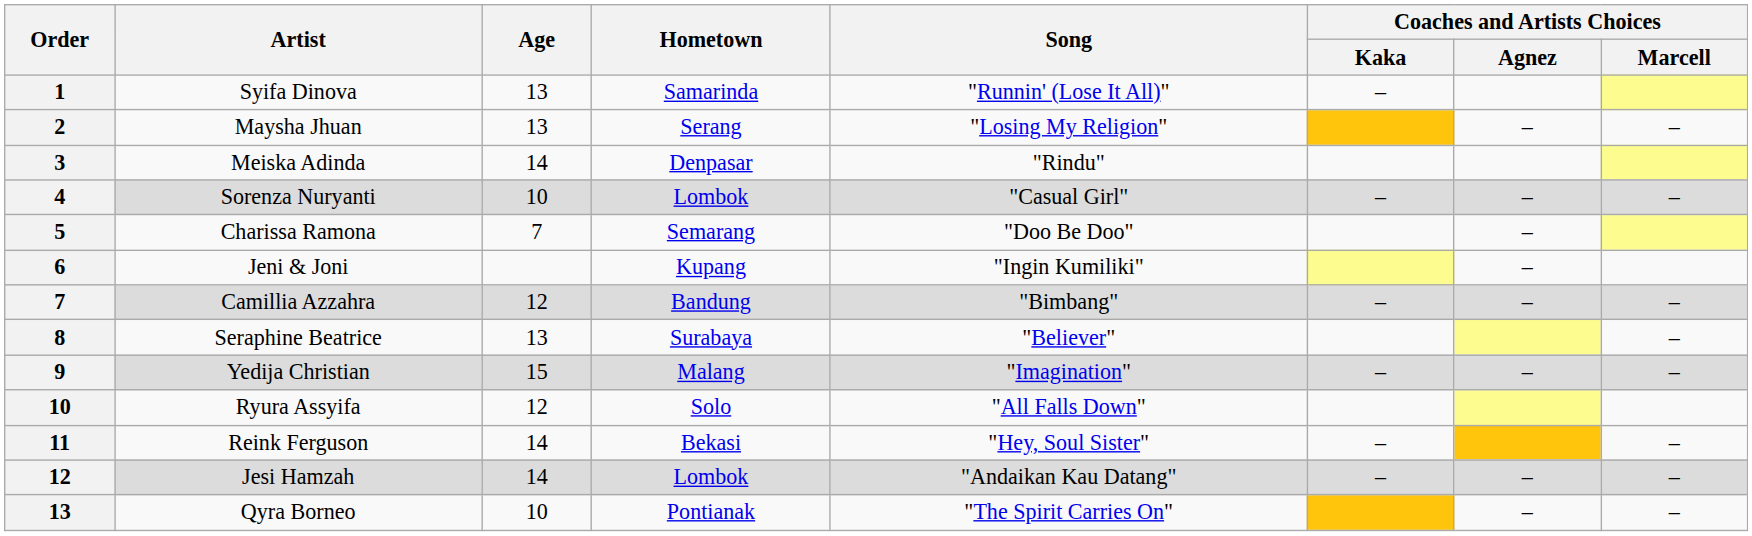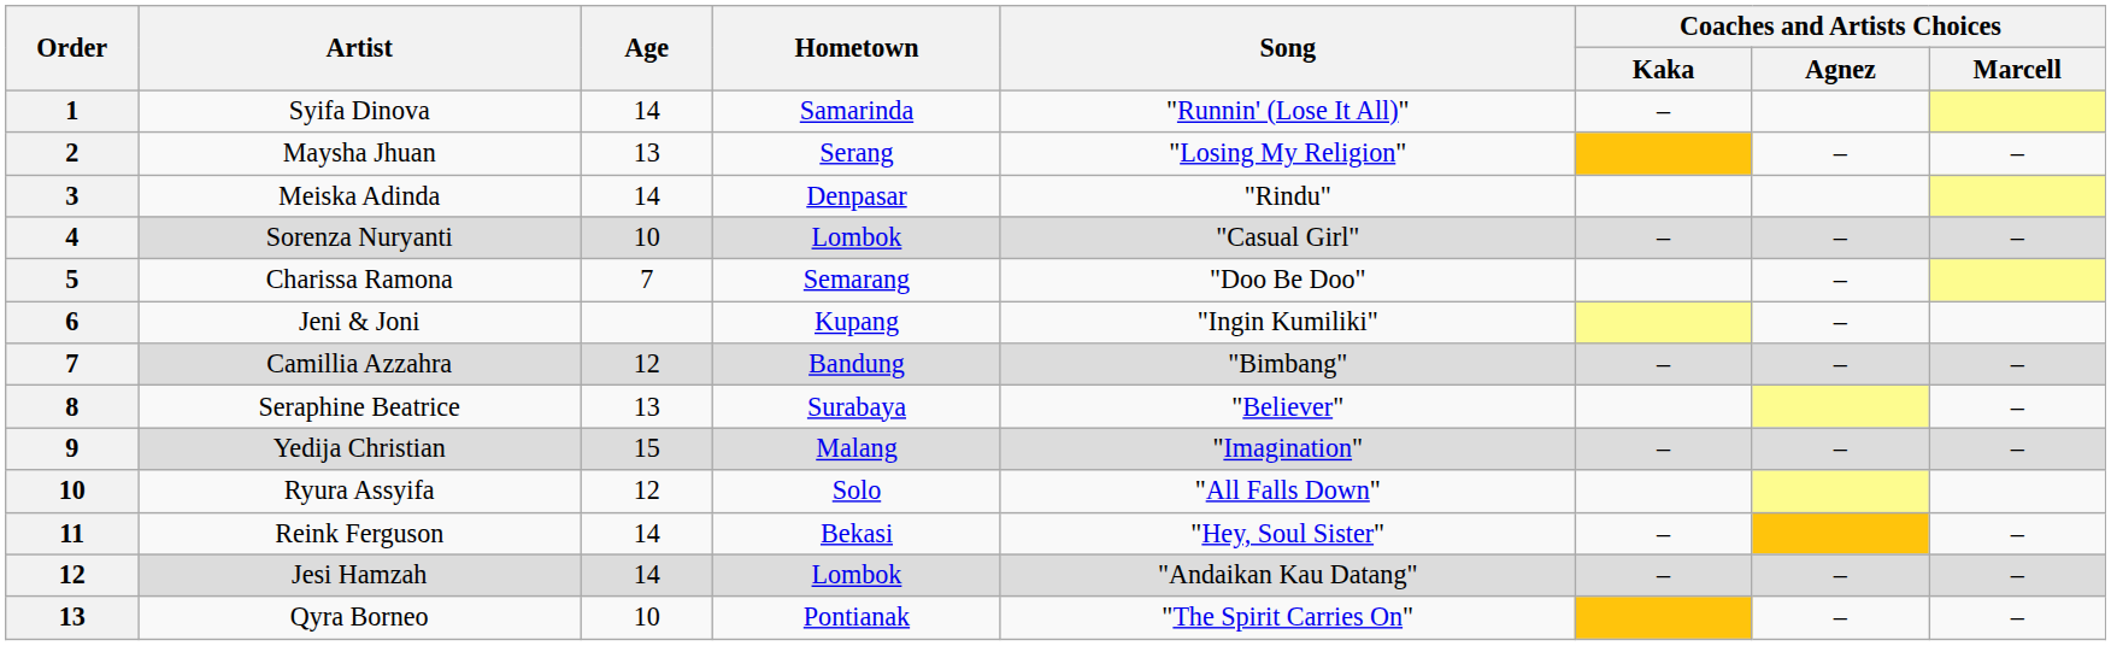 <table class="wikitable" style="text-align:center; width:100%;">
 <tr>
 <th rowspan="2" scope="col" style="width:06%;">Order</th>
 <th rowspan="2" scope="col" style="width:20%;">Artist</th>
 <th rowspan="2" scope="col" style="width:06%;">Age</th>
 <th rowspan="2" scope="col" style="width:13%;">Hometown</th>
 <th rowspan="2" scope="col" style="width:26%;">Song</th>
 <th colspan="3" scope="col" style="width:40%;">Coaches and Artists Choices</th>
 </tr>
 <tr>
 <th style="width:08%;">Kaka</th>
 <th style="width:08%;">Agnez</th>
 <th style="width:08%;">Marcell</th>
 </tr>
 <tr>
 <th>1</th>
 <td>Syifa Dinova</td>
-<td>13</td>
+<td>14</td>
 <td><a href='#'>Samarinda</a></td>
 <td>"<a href='#'>Runnin' (Lose It All)</a>"</td>
 <td>–</td>
 <td><strong></strong></td>
 <td style="background:#fdfc8f"><strong></strong></td>
 </tr>
 <tr>
 <th>2</th>
 <td>Maysha Jhuan</td>
 <td>13</td>
 <td><a href='#'>Serang</a></td>
 <td>"<a href='#'>Losing My Religion</a>"</td>
 <td style="background:#ffc40c"><strong></strong></td>
 <td>–</td>
 <td>–</td>
 </tr>
 <tr>
 <th>3</th>
 <td>Meiska Adinda</td>
 <td>14</td>
 <td><a href='#'>Denpasar</a></td>
 <td>"Rindu"</td>
 <td><strong></strong></td>
 <td><strong></strong></td>
 <td style="background:#fdfc8f"><strong></strong></td>
 </tr>
 <tr style="background:#DCDCDC;">
 <th>4</th>
 <td>Sorenza Nuryanti</td>
 <td>10</td>
 <td><a href='#'>Lombok</a></td>
 <td>"Casual Girl"</td>
 <td>–</td>
 <td>–</td>
 <td>–</td>
 </tr>
 <tr>
 <th>5</th>
 <td>Charissa Ramona</td>
 <td>7</td>
 <td><a href='#'>Semarang</a></td>
 <td>"Doo Be Doo"</td>
 <td><strong></strong></td>
 <td>–</td>
 <td style="background:#fdfc8f"><strong></strong></td>
 </tr>
 <tr>
 <th>6</th>
 <td>Jeni & Joni</td>
 <td></td>
 <td><a href='#'>Kupang</a></td>
 <td>"Ingin Kumiliki"</td>
 <td style="background:#fdfc8f"><strong></strong></td>
 <td>–</td>
 <td><strong></strong></td>
 </tr>
 <tr style="background:#DCDCDC;">
 <th>7</th>
 <td>Camillia Azzahra</td>
 <td>12</td>
 <td><a href='#'>Bandung</a></td>
 <td>"Bimbang"</td>
 <td>–</td>
 <td>–</td>
 <td>–</td>
 </tr>
 <tr>
 <th>8</th>
 <td>Seraphine Beatrice</td>
 <td>13</td>
 <td><a href='#'>Surabaya</a></td>
 <td>"<a href='#'>Believer</a>"</td>
 <td><strong></strong></td>
 <td style="background:#fdfc8f"><strong></strong></td>
 <td>–</td>
 </tr>
 <tr style="background:#DCDCDC;">
 <th>9</th>
 <td>Yedija Christian</td>
 <td>15</td>
 <td><a href='#'>Malang</a></td>
 <td>"<a href='#'>Imagination</a>"</td>
 <td>–</td>
 <td>–</td>
 <td>–</td>
 </tr>
 <tr>
 <th>10</th>
 <td>Ryura Assyifa</td>
 <td>12</td>
 <td><a href='#'>Solo</a></td>
 <td>"<a href='#'>All Falls Down</a>"</td>
 <td><strong></strong></td>
 <td style="background:#fdfc8f"><strong></strong></td>
 <td><strong></strong></td>
 </tr>
 <tr>
 <th>11</th>
 <td>Reink Ferguson</td>
 <td>14</td>
 <td><a href='#'>Bekasi</a></td>
 <td>"<a href='#'>Hey, Soul Sister</a>"</td>
 <td>–</td>
 <td style="background:#ffc40c"><strong></strong></td>
 <td>–</td>
 </tr>
 <tr style="background:#DCDCDC;">
 <th>12</th>
 <td>Jesi Hamzah</td>
 <td>14</td>
 <td><a href='#'>Lombok</a></td>
 <td>"Andaikan Kau Datang"</td>
 <td>–</td>
 <td>–</td>
 <td>–</td>
 </tr>
 <tr>
 <th>13</th>
 <td>Qyra Borneo</td>
 <td>10</td>
 <td><a href='#'>Pontianak</a></td>
 <td>"<a href='#'>The Spirit Carries On</a>"</td>
 <td style="background:#ffc40c"><strong></strong></td>
 <td>–</td>
 <td>–</td>
 </tr>
 </table>
